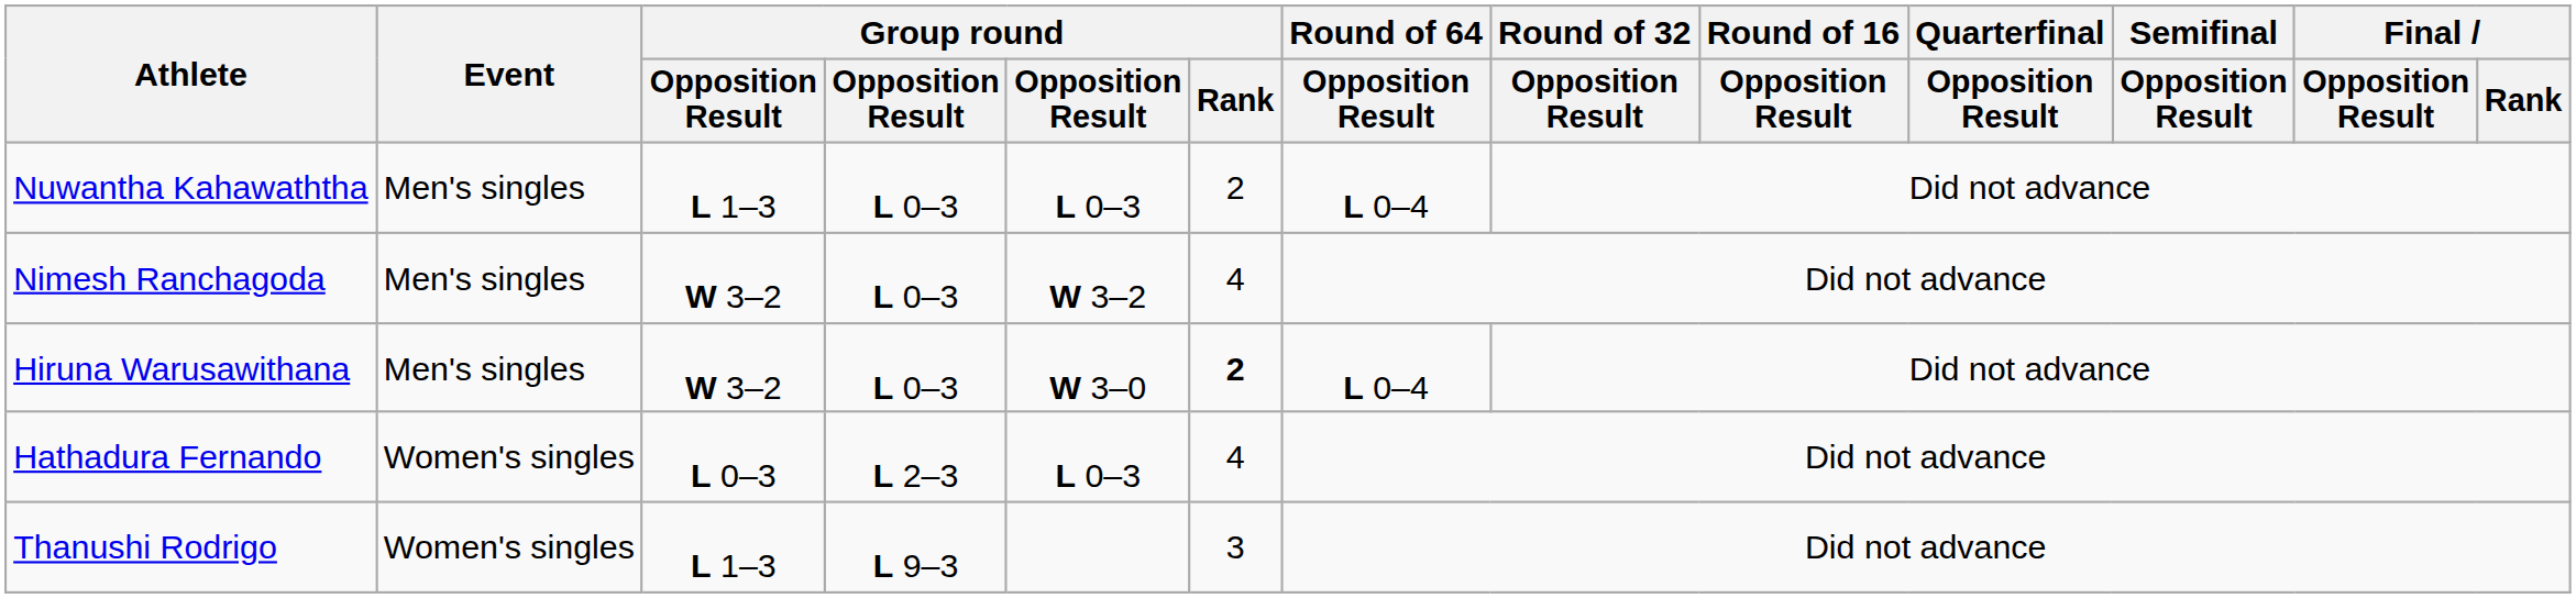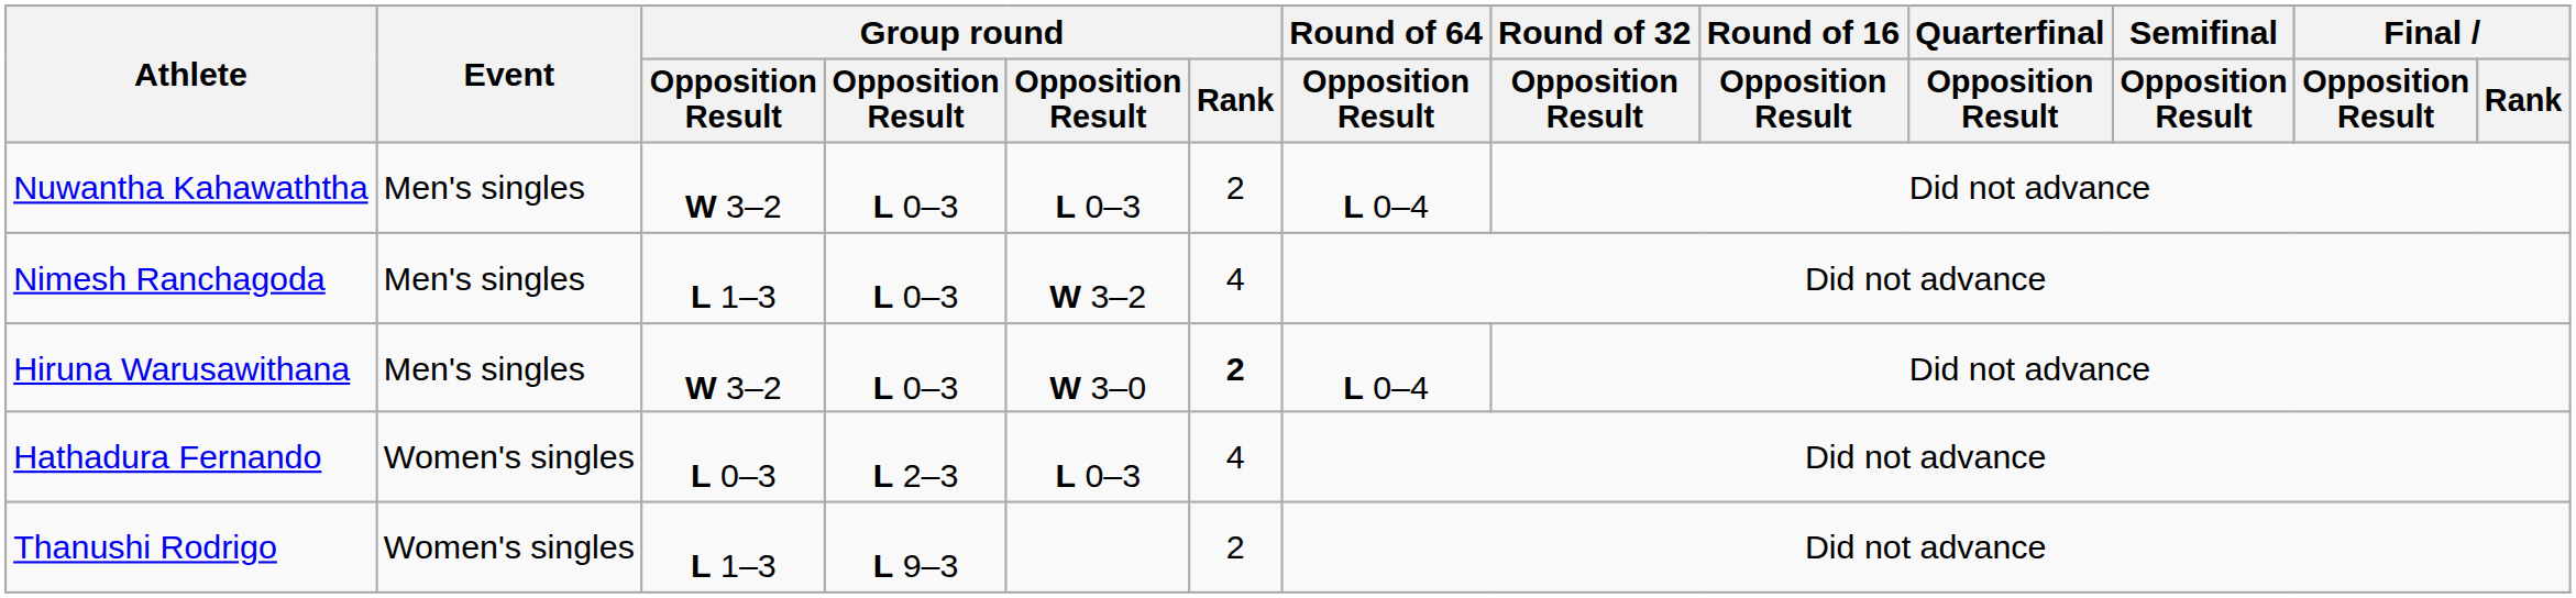 <table class="wikitable" style="font-size:90%;">
 <tr>
 <th rowspan=2>Athlete</th>
 <th rowspan=2>Event</th>
 <th colspan=4>Group round</th>
 <th>Round of 64</th>
 <th>Round of 32</th>
 <th>Round of 16</th>
 <th>Quarterfinal</th>
 <th>Semifinal</th>
 <th colspan=2>Final / </th>
 </tr>
 <tr style="font-size:95%">
 <th>Opposition<br>Result</th>
 <th>Opposition<br>Result</th>
 <th>Opposition<br>Result</th>
 <th>Rank</th>
 <th>Opposition<br>Result</th>
 <th>Opposition<br>Result</th>
 <th>Opposition<br>Result</th>
 <th>Opposition<br>Result</th>
 <th>Opposition<br>Result</th>
 <th>Opposition<br>Result</th>
 <th>Rank</th>
 </tr>
 <tr align=center>
 <td align=left><a href='#'>Nuwantha Kahawaththa</a></td>
 <td align=left>Men's singles</td>
-<td><br> <strong>L</strong> 1–3</td>
+<td><br> <strong>W</strong> 3–2</td>
 <td><br> <strong>L</strong> 0–3</td>
 <td><br> <strong>L</strong> 0–3</td>
 <td>2</td>
 <td><br> <strong>L</strong>  0–4</td>
 <td colspan=7>Did not advance</td>
 </tr>
 <tr align=center>
 <td align=left><a href='#'>Nimesh Ranchagoda</a></td>
 <td align=left>Men's singles</td>
-<td><br> <strong>W</strong> 3–2</td>
+<td><br> <strong>L</strong> 1–3</td>
 <td><br> <strong>L</strong> 0–3</td>
 <td><br> <strong>W</strong> 3–2</td>
 <td>4</td>
 <td colspan=7>Did not advance</td>
 </tr>
 <tr align=center>
 <td align=left><a href='#'>Hiruna Warusawithana</a></td>
 <td align=left>Men's singles</td>
 <td><br> <strong>W</strong>  3–2</td>
 <td><br> <strong>L</strong>  0–3</td>
 <td><br> <strong>W</strong> 3–0</td>
 <td><strong>2</strong></td>
 <td><br> <strong>L</strong>  0–4</td>
 <td colspan=6>Did not advance</td>
 </tr>
 <tr align=center>
 <td align=left><a href='#'>Hathadura Fernando</a></td>
 <td align=left>Women's singles</td>
 <td><br>  <strong>L</strong> 0–3</td>
 <td><br> <strong>L</strong> 2–3</td>
 <td><br> <strong>L</strong> 0–3</td>
 <td>4</td>
 <td colspan=7>Did not advance</td>
 </tr>
 <tr align=center>
 <td align=left><a href='#'>Thanushi Rodrigo</a></td>
 <td align=left>Women's singles</td>
 <td><br> <strong>L</strong> 1–3</td>
 <td><br> <strong>L</strong> 9–3</td>
 <td></td>
-<td>3</td>
+<td>2</td>
 <td colspan=7>Did not advance</td>
 </tr>
 </table>
